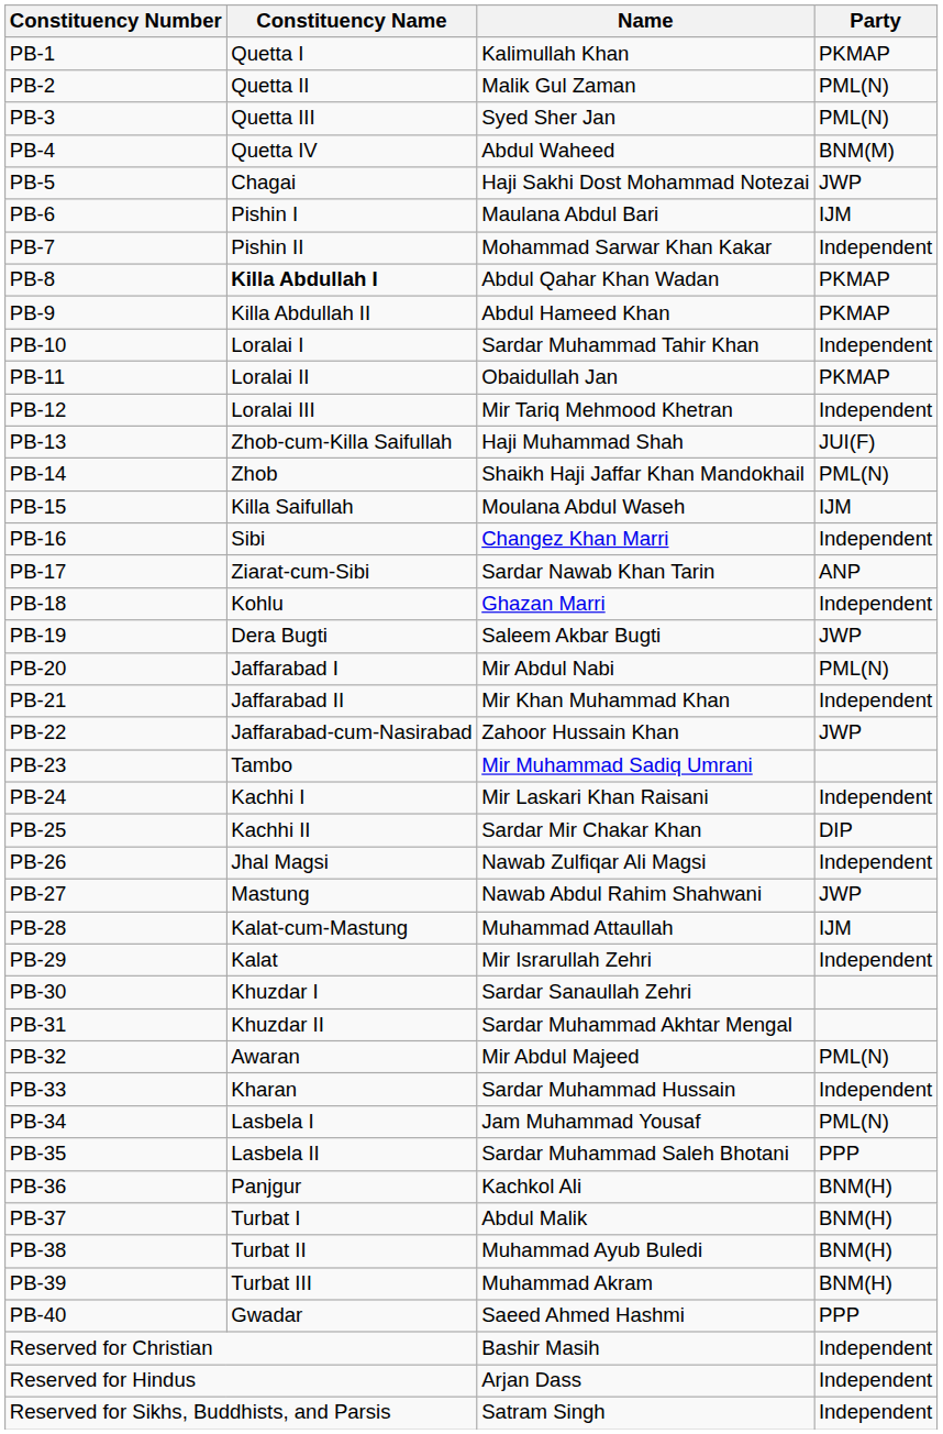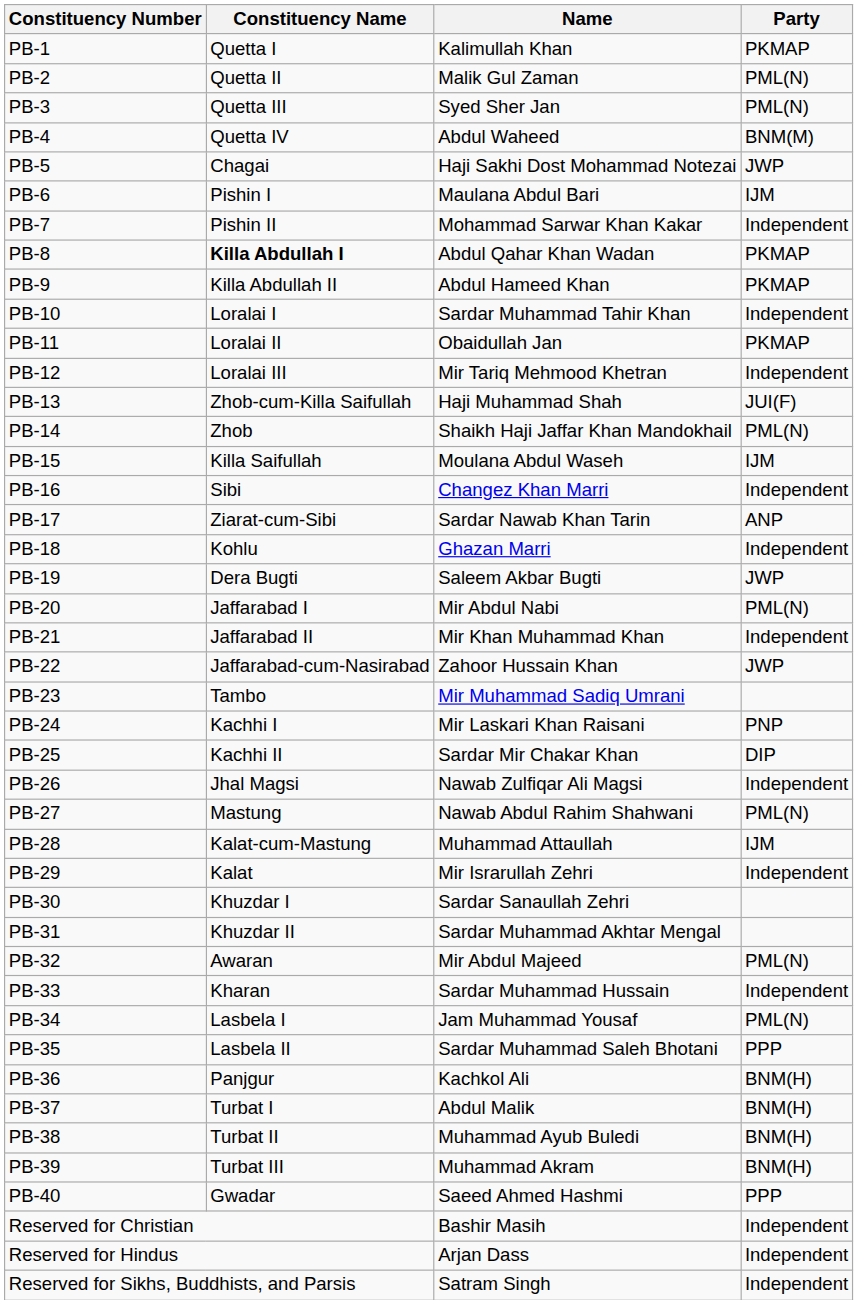 <table class="wikitable">
 <tr>
 <th>Constituency Number</th>
 <th>Constituency Name</th>
 <th>Name</th>
 <th>Party</th>
 </tr>
 <tr>
 <td>PB-1</td>
 <td>Quetta I</td>
 <td>Kalimullah Khan</td>
 <td>PKMAP</td>
 </tr>
 <tr>
 <td>PB-2</td>
 <td>Quetta II</td>
 <td>Malik Gul Zaman</td>
 <td>PML(N)</td>
 </tr>
 <tr>
 <td>PB-3</td>
 <td>Quetta III</td>
 <td>Syed Sher Jan</td>
 <td>PML(N)</td>
 </tr>
 <tr>
 <td>PB-4</td>
 <td>Quetta IV</td>
 <td>Abdul Waheed</td>
 <td>BNM(M)</td>
 </tr>
 <tr>
 <td>PB-5</td>
 <td>Chagai</td>
 <td>Haji Sakhi Dost Mohammad Notezai</td>
 <td>JWP</td>
 </tr>
 <tr>
 <td>PB-6</td>
 <td>Pishin I</td>
 <td>Maulana Abdul Bari</td>
 <td>IJM</td>
 </tr>
 <tr>
 <td>PB-7</td>
 <td>Pishin II</td>
 <td>Mohammad Sarwar Khan Kakar</td>
 <td>Independent</td>
 </tr>
 <tr>
 <td>PB-8</td>
 <td><strong>Killa Abdullah I</strong></td>
 <td>Abdul Qahar Khan Wadan</td>
 <td>PKMAP</td>
 </tr>
 <tr>
 <td>PB-9</td>
 <td>Killa Abdullah II</td>
 <td>Abdul Hameed Khan</td>
 <td>PKMAP</td>
 </tr>
 <tr>
 <td>PB-10</td>
 <td>Loralai I</td>
 <td>Sardar Muhammad Tahir Khan</td>
 <td>Independent</td>
 </tr>
 <tr>
 <td>PB-11</td>
 <td>Loralai II</td>
 <td>Obaidullah Jan</td>
 <td>PKMAP</td>
 </tr>
 <tr>
 <td>PB-12</td>
 <td>Loralai III</td>
 <td>Mir Tariq Mehmood Khetran</td>
 <td>Independent</td>
 </tr>
 <tr>
 <td>PB-13</td>
 <td>Zhob-cum-Killa Saifullah</td>
 <td>Haji Muhammad Shah</td>
 <td>JUI(F)</td>
 </tr>
 <tr>
 <td>PB-14</td>
 <td>Zhob</td>
 <td>Shaikh Haji Jaffar Khan Mandokhail</td>
 <td>PML(N)</td>
 </tr>
 <tr>
 <td>PB-15</td>
 <td>Killa Saifullah</td>
 <td>Moulana Abdul Waseh</td>
 <td>IJM</td>
 </tr>
 <tr>
 <td>PB-16</td>
 <td>Sibi</td>
 <td><a href='#'>Changez Khan Marri</a></td>
 <td>Independent</td>
 </tr>
 <tr>
 <td>PB-17</td>
 <td>Ziarat-cum-Sibi</td>
 <td>Sardar Nawab Khan Tarin</td>
 <td>ANP</td>
 </tr>
 <tr>
 <td>PB-18</td>
 <td>Kohlu</td>
 <td><a href='#'>Ghazan Marri</a></td>
 <td>Independent</td>
 </tr>
 <tr>
 <td>PB-19</td>
 <td>Dera Bugti</td>
 <td>Saleem Akbar Bugti</td>
 <td>JWP</td>
 </tr>
 <tr>
 <td>PB-20</td>
 <td>Jaffarabad I</td>
 <td>Mir Abdul Nabi</td>
 <td>PML(N)</td>
 </tr>
 <tr>
 <td>PB-21</td>
 <td>Jaffarabad II</td>
 <td>Mir Khan Muhammad Khan</td>
 <td>Independent</td>
 </tr>
 <tr>
 <td>PB-22</td>
 <td>Jaffarabad-cum-Nasirabad</td>
 <td>Zahoor Hussain Khan</td>
 <td>JWP</td>
 </tr>
 <tr>
 <td>PB-23</td>
 <td>Tambo</td>
 <td><a href='#'>Mir Muhammad Sadiq Umrani</a></td>
 <td></td>
 </tr>
 <tr>
 <td>PB-24</td>
 <td>Kachhi I</td>
 <td>Mir Laskari Khan Raisani</td>
-<td>Independent</td>
+<td>PNP</td>
 </tr>
 <tr>
 <td>PB-25</td>
 <td>Kachhi II</td>
 <td>Sardar Mir Chakar Khan</td>
 <td>DIP</td>
 </tr>
 <tr>
 <td>PB-26</td>
 <td>Jhal Magsi</td>
 <td>Nawab Zulfiqar Ali Magsi</td>
 <td>Independent</td>
 </tr>
 <tr>
 <td>PB-27</td>
 <td>Mastung</td>
 <td>Nawab Abdul Rahim Shahwani</td>
-<td>JWP</td>
+<td>PML(N)</td>
 </tr>
 <tr>
 <td>PB-28</td>
 <td>Kalat-cum-Mastung</td>
 <td>Muhammad Attaullah</td>
 <td>IJM</td>
 </tr>
 <tr>
 <td>PB-29</td>
 <td>Kalat</td>
 <td>Mir Israrullah Zehri</td>
 <td>Independent</td>
 </tr>
 <tr>
 <td>PB-30</td>
 <td>Khuzdar I</td>
 <td>Sardar Sanaullah Zehri</td>
 <td></td>
 </tr>
 <tr>
 <td>PB-31</td>
 <td>Khuzdar II</td>
 <td>Sardar Muhammad Akhtar Mengal</td>
 <td></td>
 </tr>
 <tr>
 <td>PB-32</td>
 <td>Awaran</td>
 <td>Mir Abdul Majeed</td>
 <td>PML(N)</td>
 </tr>
 <tr>
 <td>PB-33</td>
 <td>Kharan</td>
 <td>Sardar Muhammad Hussain</td>
 <td>Independent</td>
 </tr>
 <tr>
 <td>PB-34</td>
 <td>Lasbela I</td>
 <td>Jam Muhammad Yousaf</td>
 <td>PML(N)</td>
 </tr>
 <tr>
 <td>PB-35</td>
 <td>Lasbela II</td>
 <td>Sardar Muhammad Saleh Bhotani</td>
 <td>PPP</td>
 </tr>
 <tr>
 <td>PB-36</td>
 <td>Panjgur</td>
 <td>Kachkol Ali</td>
 <td>BNM(H)</td>
 </tr>
 <tr>
 <td>PB-37</td>
 <td>Turbat I</td>
 <td>Abdul Malik</td>
 <td>BNM(H)</td>
 </tr>
 <tr>
 <td>PB-38</td>
 <td>Turbat II</td>
 <td>Muhammad Ayub Buledi</td>
 <td>BNM(H)</td>
 </tr>
 <tr>
 <td>PB-39</td>
 <td>Turbat III</td>
 <td>Muhammad Akram</td>
 <td>BNM(H)</td>
 </tr>
 <tr>
 <td>PB-40</td>
 <td>Gwadar</td>
 <td>Saeed Ahmed Hashmi</td>
 <td>PPP</td>
 </tr>
 <tr>
 <td colspan="2">Reserved for Christian</td>
 <td>Bashir Masih</td>
 <td>Independent</td>
 </tr>
 <tr>
 <td colspan="2">Reserved for Hindus</td>
 <td>Arjan Dass</td>
 <td>Independent</td>
 </tr>
 <tr>
 <td colspan="2">Reserved for Sikhs, Buddhists, and Parsis</td>
 <td>Satram Singh</td>
 <td>Independent</td>
 </tr>
 </table>
